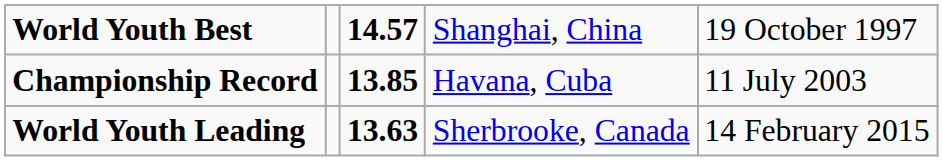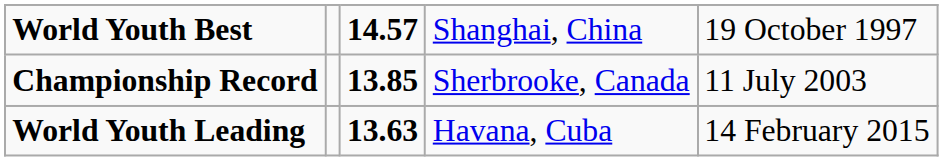 <table class="wikitable">
 <tr>
 <td><strong>World Youth Best</strong></td>
 <td></td>
 <td><strong>14.57</strong></td>
 <td><a href='#'>Shanghai</a>, <a href='#'>China</a></td>
 <td>19 October 1997</td>
 </tr>
 <tr>
 <td><strong>Championship Record</strong></td>
 <td></td>
 <td><strong>13.85</strong></td>
-<td><a href='#'>Havana</a>, <a href='#'>Cuba</a></td>
+<td><a href='#'>Sherbrooke</a>, <a href='#'>Canada</a></td>
 <td>11 July 2003</td>
 </tr>
 <tr>
 <td><strong>World Youth Leading</strong></td>
 <td></td>
 <td><strong>13.63</strong></td>
-<td><a href='#'>Sherbrooke</a>, <a href='#'>Canada</a></td>
+<td><a href='#'>Havana</a>, <a href='#'>Cuba</a></td>
 <td>14 February 2015</td>
 </tr>
 </table>
